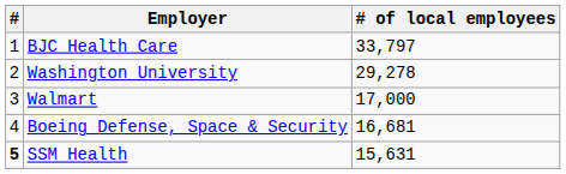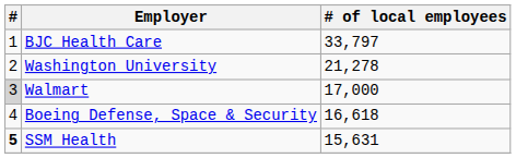 <table class="wikitable">
 <tr>
 <th>#</th>
 <th>Employer</th>
 <th># of local employees</th>
 </tr>
 <tr>
 <td>1</td>
 <td><a href='#'>BJC Health Care</a></td>
 <td>33,797</td>
 </tr>
 <tr>
 <td>2</td>
 <td><a href='#'>Washington University</a></td>
-<td>29,278</td>
+<td>21,278</td>
 </tr>
 <tr>
-<td>3</td>
+<td style="background: lightgrey;">3</td>
 <td><a href='#'>Walmart</a></td>
 <td>17,000</td>
 </tr>
 <tr>
 <td>4</td>
 <td><a href='#'>Boeing Defense, Space & Security</a></td>
-<td>16,681</td>
+<td>16,618</td>
 </tr>
 <tr>
 <td><strong>5</strong></td>
 <td><a href='#'>SSM Health</a></td>
 <td>15,631</td>
 </tr>
 <tr>
 </tr>
 </table>
